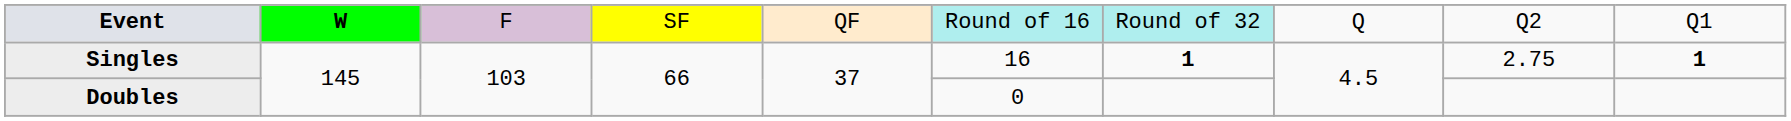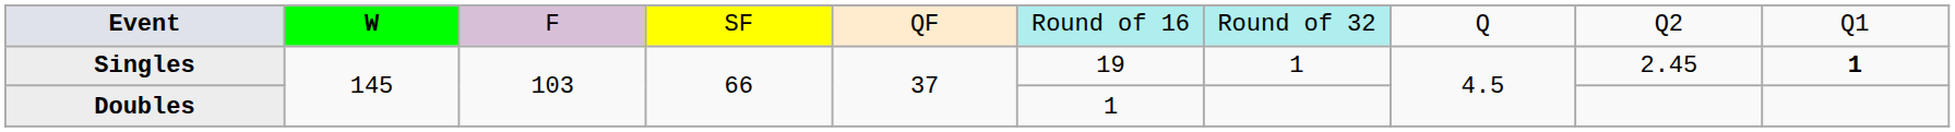 <table class=wikitable style=font-size:90%;text-align:center>
 <tr>
 <td style="width:130px; background:#dfe2e9;"><strong>Event</strong></td>
 <td style="width:80px; background:lime;"><strong>W</strong></td>
 <td style="width:85px; background:thistle;">F</td>
 <td style="width:85px; background:#ff0;">SF</td>
 <td style="width:85px; background:#ffebcd;">QF</td>
 <td style="width:85px; background:#afeeee;">Round of 16</td>
 <td style="width:85px; background:#afeeee;">Round of 32</td>
 <td width=85>Q</td>
 <td width=85>Q2</td>
 <td width=85>Q1</td>
 </tr>
 <tr>
 <th style="background:#ededed;">Singles</th>
 <td rowspan=2>145</td>
 <td rowspan=2>103</td>
 <td rowspan=2>66</td>
 <td rowspan=2>37</td>
-<td>16</td>
-<td><strong>1</strong></td>
+<td>19</td>
+<td>1</td>
 <td rowspan=2>4.5</td>
-<td>2.75</td>
+<td>2.45</td>
 <td><strong>1</strong></td>
 </tr>
 <tr>
 <th style="background:#ededed;">Doubles</th>
-<td>0</td>
+<td>1</td>
 <td></td>
 <td></td>
 <td></td>
 </tr>
 </table>
